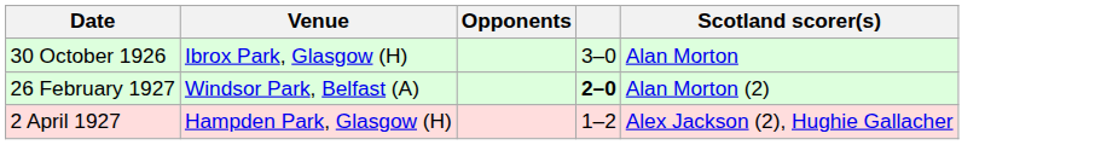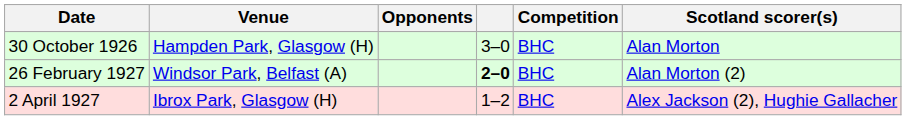 <table class="wikitable">
 <tr>
 <th>Date</th>
 <th>Venue</th>
 <th>Opponents</th>
 <th></th>
+<th>Competition</th>
 <th>Scotland scorer(s)</th>
 </tr>
 <tr bgcolor=#ddffdd>
 <td>30 October 1926</td>
-<td><a href='#'>Ibrox Park</a>, <a href='#'>Glasgow</a> (H)</td>
+<td><a href='#'>Hampden Park</a>, <a href='#'>Glasgow</a> (H)</td>
 <td></td>
 <td align=center>3–0</td>
+<td><a href='#'>BHC</a></td>
 <td><a href='#'>Alan Morton</a></td>
 </tr>
 <tr bgcolor=#ddffdd>
 <td>26 February 1927</td>
 <td><a href='#'>Windsor Park</a>, <a href='#'>Belfast</a> (A)</td>
 <td></td>
 <td align=center><strong>2–0</strong></td>
+<td><a href='#'>BHC</a></td>
 <td><a href='#'>Alan Morton</a> (2)</td>
 </tr>
 <tr bgcolor=#ffdddd>
 <td>2 April 1927</td>
-<td><a href='#'>Hampden Park</a>, <a href='#'>Glasgow</a> (H)</td>
+<td><a href='#'>Ibrox Park</a>, <a href='#'>Glasgow</a> (H)</td>
 <td></td>
 <td align=center>1–2</td>
+<td><a href='#'>BHC</a></td>
 <td><a href='#'>Alex Jackson</a> (2), <a href='#'>Hughie Gallacher</a></td>
 </tr>
 </table>
